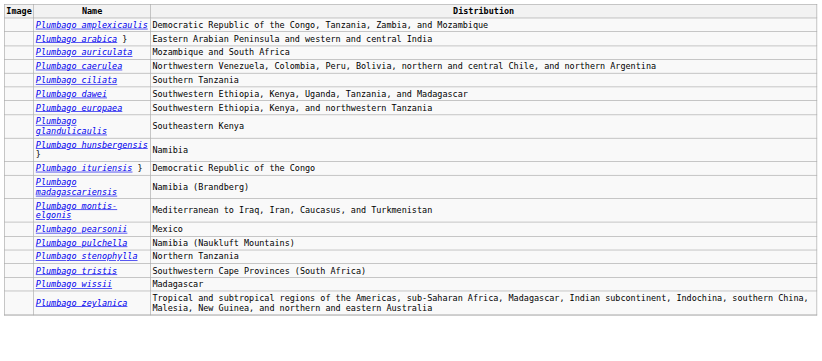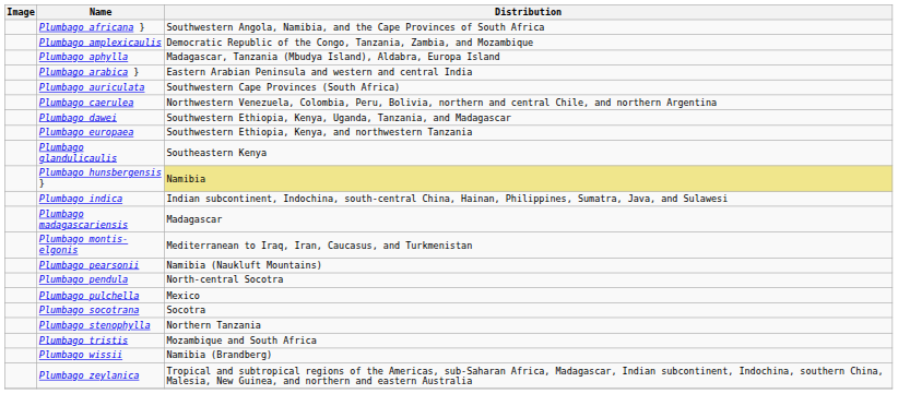 <table class="wikitable collapsible">
 <tr>
 <th>Image</th>
 <th>Name</th>
 <th>Distribution</th>
 </tr>
 <tr>
 <td></td>
+<td><em><a href='#'>Plumbago africana</a></em> }</td>
+<td>Southwestern Angola, Namibia, and the Cape Provinces of South Africa</td>
+</tr>
+<tr>
+<td></td>
 <td><em><a href='#'>Plumbago amplexicaulis</a></em> </td>
 <td>Democratic Republic of the Congo, Tanzania, Zambia, and Mozambique</td>
+</tr>
+<tr>
+<td></td>
+<td><em><a href='#'>Plumbago aphylla</a></em> </td>
+<td>Madagascar, Tanzania (Mbudya Island), Aldabra, Europa Island</td>
 </tr>
 <tr>
 <td></td>
 <td><em><a href='#'>Plumbago arabica</a></em> }</td>
 <td>Eastern Arabian Peninsula and western and central India</td>
 </tr>
 <tr>
 <td></td>
 <td><em><a href='#'>Plumbago auriculata</a></em> </td>
-<td>Mozambique and South Africa</td>
+<td>Southwestern Cape Provinces (South Africa)</td>
 </tr>
 <tr>
 <td></td>
 <td><em><a href='#'>Plumbago caerulea</a></em> </td>
 <td>Northwestern Venezuela, Colombia, Peru, Bolivia, northern and central Chile, and northern Argentina</td>
-</tr>
-<tr>
-<td></td>
-<td><em><a href='#'>Plumbago ciliata</a></em> </td>
-<td>Southern Tanzania</td>
 </tr>
 <tr>
 <td></td>
 <td><em><a href='#'>Plumbago dawei</a></em> </td>
 <td>Southwestern Ethiopia, Kenya, Uganda, Tanzania, and Madagascar</td>
 </tr>
 <tr>
 <td></td>
 <td><em><a href='#'>Plumbago europaea</a></em> </td>
 <td>Southwestern Ethiopia, Kenya, and northwestern Tanzania</td>
 </tr>
 <tr>
 <td></td>
 <td><em><a href='#'>Plumbago glandulicaulis</a></em> </td>
 <td>Southeastern Kenya</td>
 </tr>
 <tr>
 <td></td>
 <td><em><a href='#'>Plumbago hunsbergensis</a></em> }</td>
-<td>Namibia</td>
+<td style="background: khaki;">Namibia</td>
 </tr>
 <tr>
 <td></td>
-<td><em><a href='#'>Plumbago ituriensis</a></em> }</td>
-<td>Democratic Republic of the Congo</td>
+<td><em><a href='#'>Plumbago indica</a></em> </td>
+<td>Indian subcontinent, Indochina, south-central China, Hainan, Philippines, Sumatra, Java, and Sulawesi</td>
 </tr>
 <tr>
 <td></td>
 <td><em><a href='#'>Plumbago madagascariensis</a></em> </td>
-<td>Namibia (Brandberg)</td>
+<td>Madagascar</td>
 </tr>
 <tr>
 <td></td>
 <td><em><a href='#'>Plumbago montis-elgonis</a></em> </td>
 <td>Mediterranean to Iraq, Iran, Caucasus, and Turkmenistan</td>
 </tr>
 <tr>
 <td></td>
 <td><em><a href='#'>Plumbago pearsonii</a></em> </td>
+<td>Namibia (Naukluft Mountains)</td>
+</tr>
+<tr>
+<td></td>
+<td><em><a href='#'>Plumbago pendula</a></em> </td>
+<td>North-central Socotra</td>
+</tr>
+<tr>
+<td></td>
+<td><em><a href='#'>Plumbago pulchella</a></em> </td>
 <td>Mexico</td>
 </tr>
 <tr>
 <td></td>
-<td><em><a href='#'>Plumbago pulchella</a></em> </td>
-<td>Namibia (Naukluft Mountains)</td>
+<td><em><a href='#'>Plumbago socotrana</a></em> </td>
+<td>Socotra</td>
 </tr>
 <tr>
 <td></td>
 <td><em><a href='#'>Plumbago stenophylla</a></em> </td>
 <td>Northern Tanzania</td>
 </tr>
 <tr>
 <td></td>
 <td><em><a href='#'>Plumbago tristis</a></em> </td>
-<td>Southwestern Cape Provinces (South Africa)</td>
+<td>Mozambique and South Africa</td>
 </tr>
 <tr>
 <td></td>
 <td><em><a href='#'>Plumbago wissii</a></em> </td>
-<td>Madagascar</td>
+<td>Namibia (Brandberg)</td>
 </tr>
 <tr>
 <td></td>
 <td><em><a href='#'>Plumbago zeylanica</a></em> </td>
 <td>Tropical and subtropical regions of the Americas, sub-Saharan Africa, Madagascar, Indian subcontinent, Indochina, southern China, Malesia, New Guinea, and northern and eastern Australia</td>
 </tr>
 <tr>
 </tr>
 </table>
